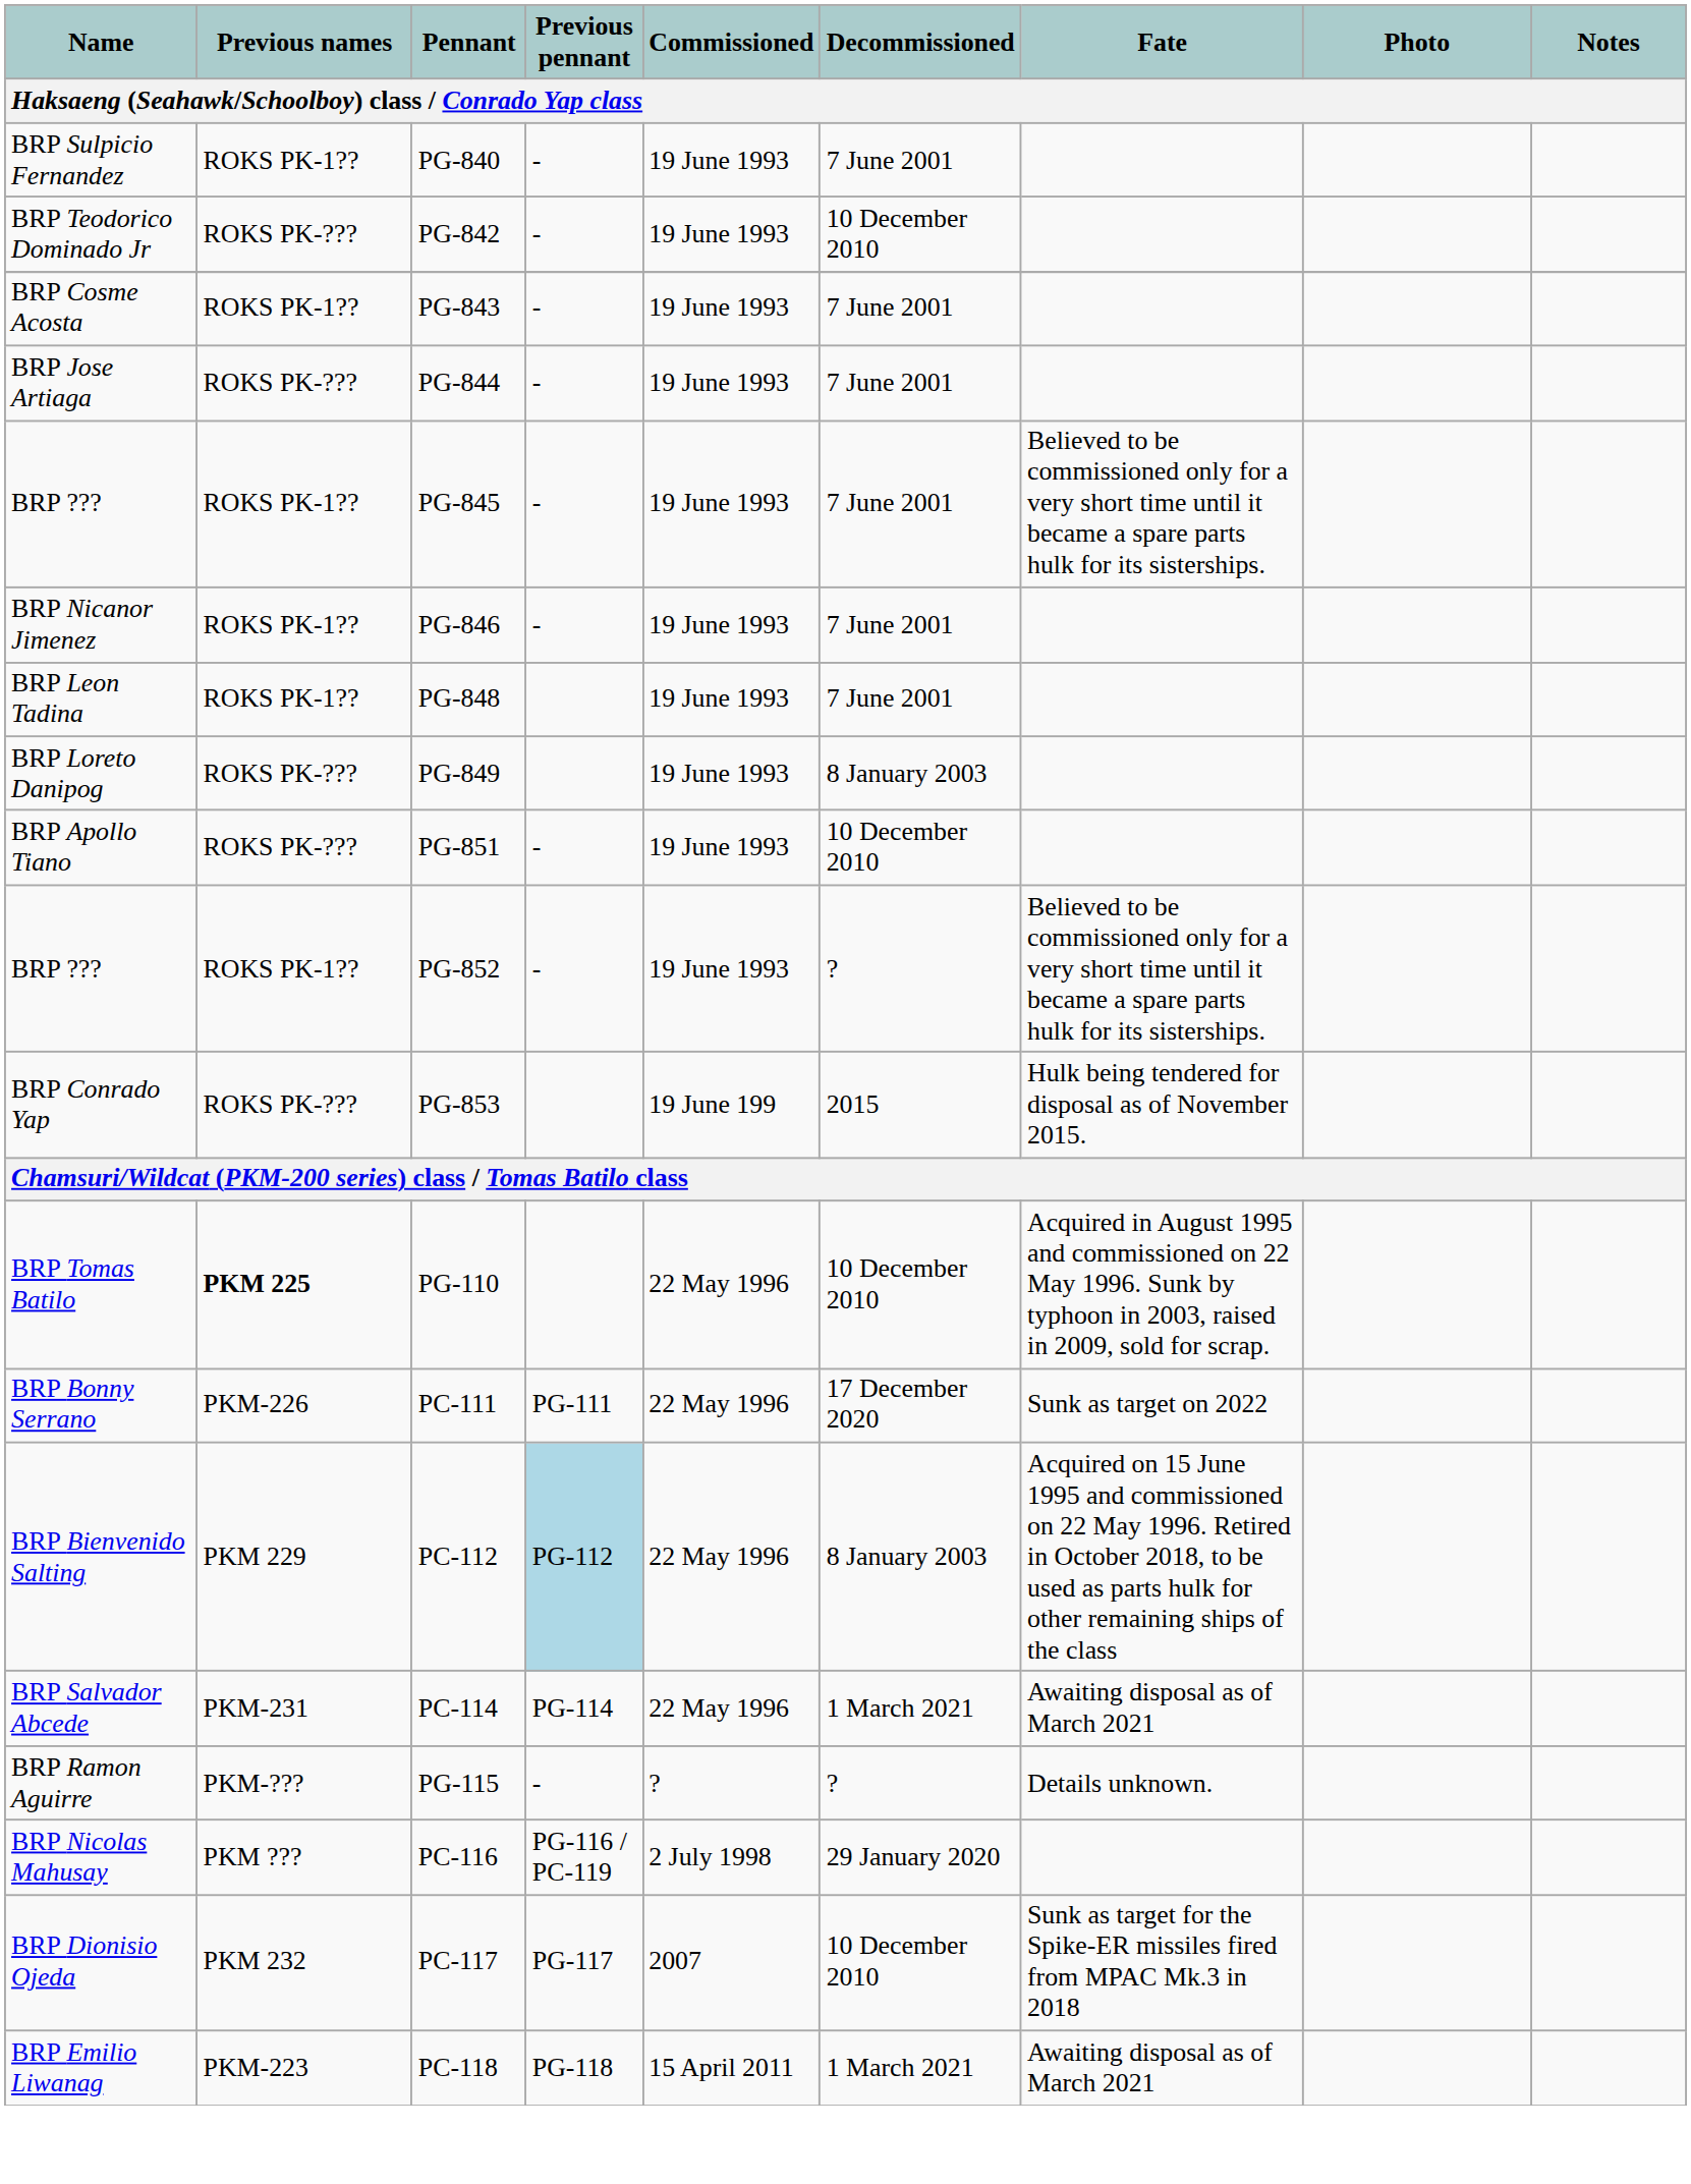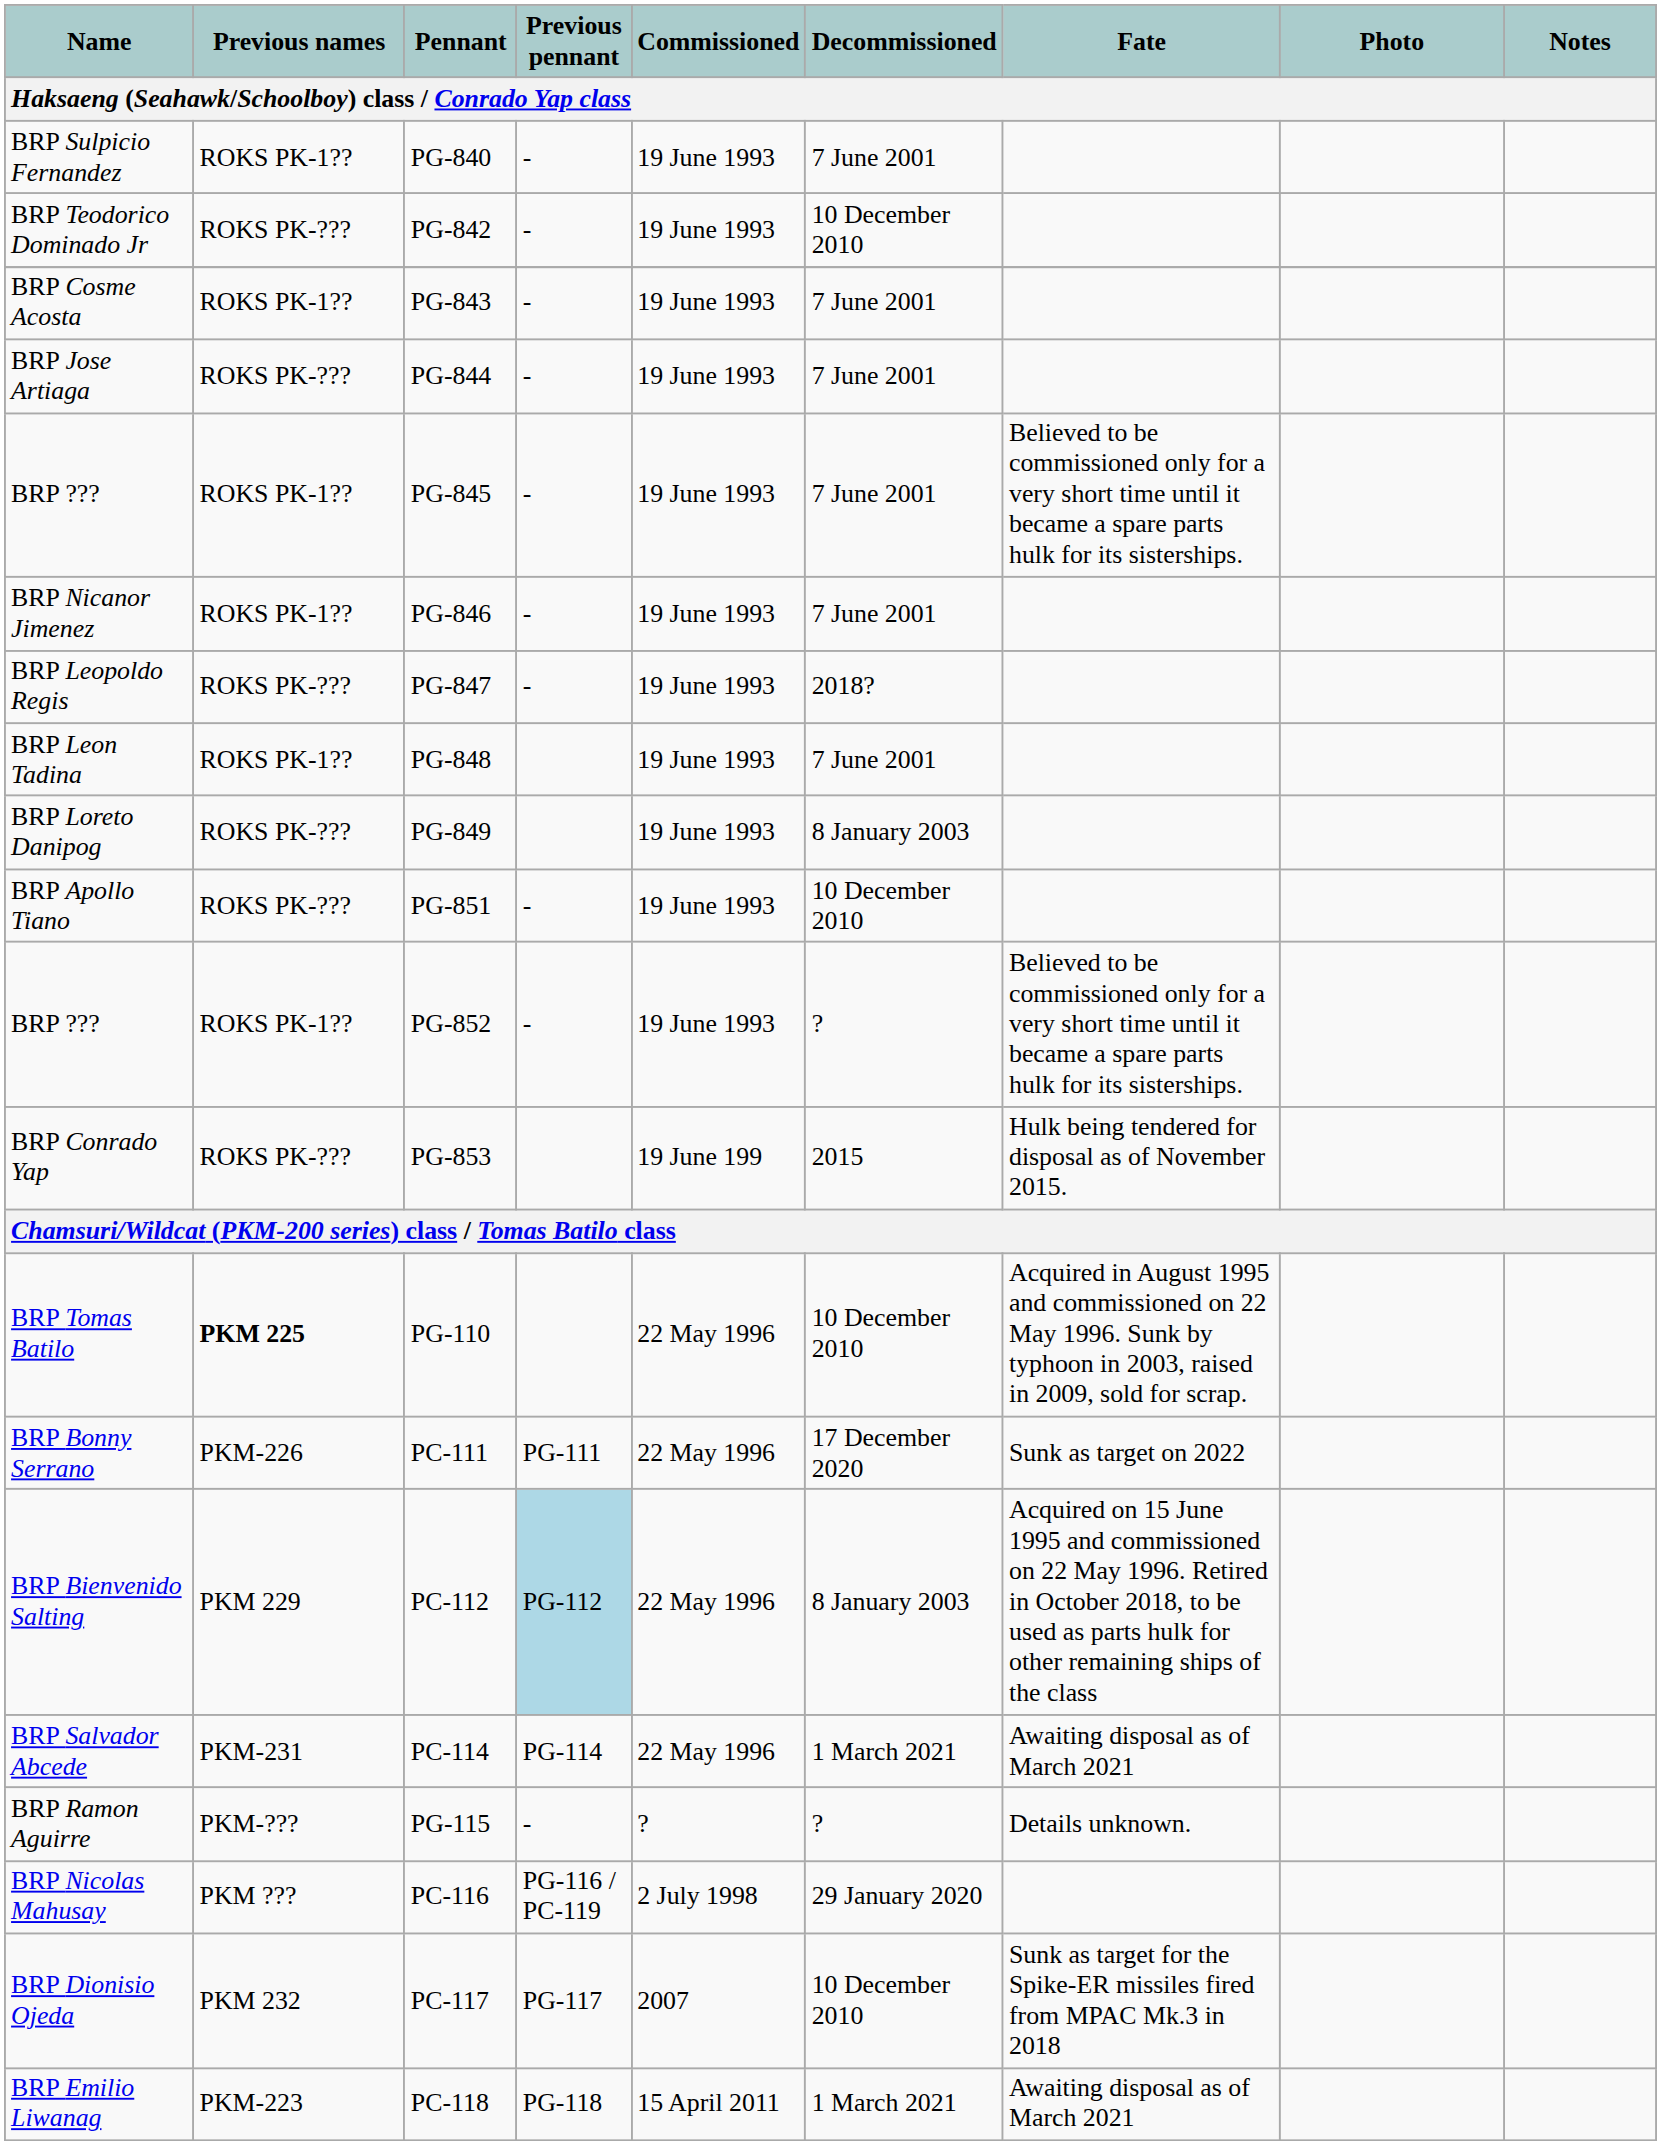 <table class="wikitable" style="font-size:85%;">
 <tr>
 <th style="text-align: center; background: #aacccc;" width="150">Name</th>
 <th style="text-align: center; background: #aacccc;" width="200">Previous names</th>
 <th style="text-align: center; background: #aacccc;" width="60">Pennant</th>
 <th style="text-align: center; background: #aacccc;" width="60">Previous pennant</th>
 <th style="text-align: center; background: #aacccc;" width="50">Commissioned</th>
 <th style="text-align: center; background: #aacccc;" width="50">Decommissioned</th>
 <th style="text-align: center; background: #aacccc;" width="250">Fate</th>
 <th style="text-align: center; background: #aacccc;" width="250">Photo</th>
 <th style="text-align: center; background: #aacccc;" width="150">Notes</th>
 </tr>
 <tr>
 <th style="text-align: left;" colspan="9"><em>Haksaeng</em> (<em>Seahawk</em>/<em>Schoolboy</em>) class / <em><a href='#'>Conrado Yap class</a></em></th>
 </tr>
 <tr>
 <td>BRP <em>Sulpicio Fernandez</em></td>
 <td>ROKS PK-1??</td>
 <td>PG-840</td>
 <td>-</td>
 <td>19 June 1993</td>
 <td>7 June 2001</td>
 <td></td>
 <td></td>
 <td></td>
 </tr>
 <tr>
 <td>BRP <em>Teodorico Dominado Jr</em></td>
 <td>ROKS PK-???</td>
 <td>PG-842</td>
 <td>-</td>
 <td>19 June 1993</td>
 <td>10 December 2010</td>
 <td></td>
 <td></td>
 <td></td>
 </tr>
 <tr>
 </tr>
 <tr>
 <td>BRP <em>Cosme Acosta</em></td>
 <td>ROKS PK-1??</td>
 <td>PG-843</td>
 <td>-</td>
 <td>19 June 1993</td>
 <td>7 June 2001</td>
 <td></td>
 <td></td>
 <td></td>
 </tr>
 <tr>
 <td>BRP <em>Jose Artiaga</em></td>
 <td>ROKS PK-???</td>
 <td>PG-844</td>
 <td>-</td>
 <td>19 June 1993</td>
 <td>7 June 2001</td>
 <td></td>
 <td></td>
 <td></td>
 </tr>
 <tr>
 <td>BRP ???</td>
 <td>ROKS PK-1??</td>
 <td>PG-845</td>
 <td>-</td>
 <td>19 June 1993</td>
 <td>7 June 2001</td>
 <td>Believed to be commissioned only for a very short time until it became a spare parts hulk for its sisterships.</td>
 <td></td>
 <td></td>
 </tr>
 <tr>
 <td>BRP <em>Nicanor Jimenez</em></td>
 <td>ROKS PK-1??</td>
 <td>PG-846</td>
 <td>-</td>
 <td>19 June 1993</td>
 <td>7 June 2001</td>
+<td></td>
+<td></td>
+<td></td>
+</tr>
+<tr>
+<td>BRP <em>Leopoldo Regis</em></td>
+<td>ROKS PK-???</td>
+<td>PG-847</td>
+<td>-</td>
+<td>19 June 1993</td>
+<td>2018?</td>
 <td></td>
 <td></td>
 <td></td>
 </tr>
 <tr>
 <td>BRP <em>Leon Tadina</em></td>
 <td>ROKS PK-1??</td>
 <td>PG-848</td>
 <td></td>
 <td>19 June 1993</td>
 <td>7 June 2001</td>
 <td></td>
 <td></td>
 <td></td>
 </tr>
 <tr>
 <td>BRP <em>Loreto Danipog</em></td>
 <td>ROKS PK-???</td>
 <td>PG-849</td>
 <td></td>
 <td>19 June 1993</td>
 <td>8 January 2003</td>
 <td></td>
 <td></td>
 <td></td>
 </tr>
 <tr>
 <td>BRP <em>Apollo Tiano</em></td>
 <td>ROKS PK-???</td>
 <td>PG-851</td>
 <td>-</td>
 <td>19 June 1993</td>
 <td>10 December 2010</td>
 <td></td>
 <td></td>
 <td></td>
 </tr>
 <tr>
 <td>BRP ???</td>
 <td>ROKS PK-1??</td>
 <td>PG-852</td>
 <td>-</td>
 <td>19 June 1993</td>
 <td>?</td>
 <td>Believed to be commissioned only for a very short time until it became a spare parts hulk for its sisterships.</td>
 <td></td>
 <td></td>
 </tr>
 <tr>
 <td>BRP <em>Conrado Yap</em></td>
 <td>ROKS PK-???</td>
 <td>PG-853</td>
 <td></td>
 <td>19 June 199</td>
 <td>2015</td>
 <td>Hulk being tendered for disposal as of November 2015.</td>
 <td></td>
 <td></td>
 </tr>
 <tr>
 <th style="text-align: left;" colspan="9"><a href='#'><em>Chamsuri/Wildcat</em> (<em>PKM-200 series</em>) class</a> / <a href='#'><em>Tomas Batilo</em> class</a></th>
 </tr>
 <tr>
 <td><a href='#'>BRP <em>Tomas Batilo</em></a></td>
 <td><strong>PKM 225</strong></td>
 <td>PG-110</td>
 <td></td>
 <td>22 May 1996</td>
 <td>10 December 2010</td>
 <td>Acquired in August 1995 and commissioned on 22 May 1996. Sunk by typhoon in 2003, raised in 2009, sold for scrap.</td>
 <td></td>
 <td></td>
 </tr>
 <tr>
 <td><a href='#'>BRP <em>Bonny Serrano</em></a></td>
 <td>PKM-226</td>
 <td>PC-111</td>
 <td>PG-111</td>
 <td>22 May 1996</td>
 <td>17 December 2020</td>
 <td>Sunk as target on 2022</td>
 <td></td>
 <td></td>
 </tr>
 <tr>
 <td><a href='#'>BRP <em>Bienvenido Salting</em></a></td>
 <td>PKM 229</td>
 <td>PC-112</td>
 <td style="background: lightblue;">PG-112</td>
 <td>22 May 1996</td>
 <td>8 January 2003</td>
 <td>Acquired on 15 June 1995 and commissioned on 22 May 1996. Retired in October 2018, to be used as parts hulk for other remaining ships of the class</td>
 <td></td>
 <td></td>
 </tr>
 <tr>
 <td><a href='#'>BRP <em>Salvador Abcede</em></a></td>
 <td>PKM-231</td>
 <td>PC-114</td>
 <td>PG-114</td>
 <td>22 May 1996</td>
 <td>1 March 2021</td>
 <td>Awaiting disposal as of March 2021</td>
 <td></td>
 <td></td>
 </tr>
 <tr>
 <td>BRP <em>Ramon Aguirre</em></td>
 <td>PKM-???</td>
 <td>PG-115</td>
 <td>-</td>
 <td>?</td>
 <td>?</td>
 <td>Details unknown.</td>
 <td></td>
 <td></td>
 </tr>
 <tr>
 <td><a href='#'>BRP <em>Nicolas Mahusay</em></a></td>
 <td>PKM ???</td>
 <td>PC-116</td>
 <td>PG-116 / PC-119</td>
 <td>2 July 1998</td>
 <td>29 January 2020</td>
 <td></td>
 <td></td>
 <td></td>
 </tr>
 <tr>
 <td><a href='#'>BRP <em>Dionisio Ojeda</em></a></td>
 <td>PKM 232</td>
 <td>PC-117</td>
 <td>PG-117</td>
 <td>2007</td>
 <td>10 December 2010</td>
 <td>Sunk as target for the Spike-ER missiles fired from MPAC Mk.3 in 2018</td>
 <td></td>
 <td></td>
 </tr>
 <tr>
 <td><a href='#'>BRP <em>Emilio Liwanag</em></a></td>
 <td>PKM-223</td>
 <td>PC-118</td>
 <td>PG-118</td>
 <td>15 April 2011</td>
 <td>1 March 2021</td>
 <td>Awaiting disposal as of March 2021</td>
 <td></td>
 <td></td>
 </tr>
 <tr>
 </tr>
 </table>
